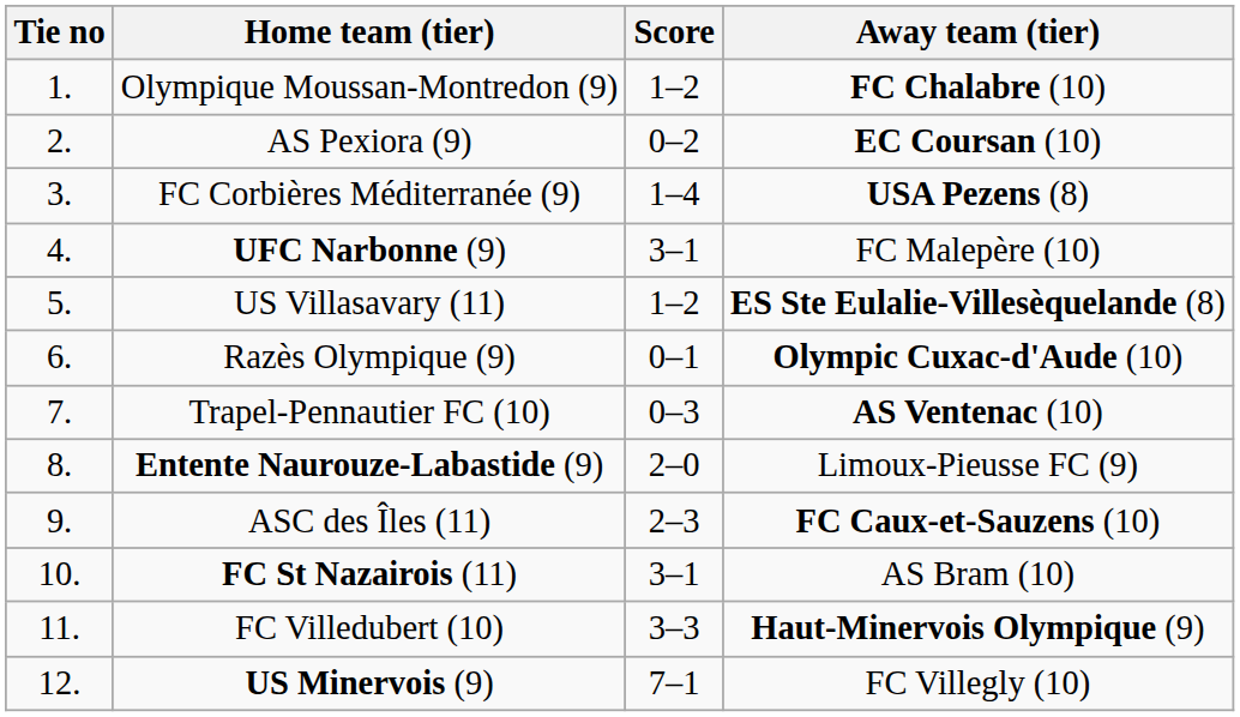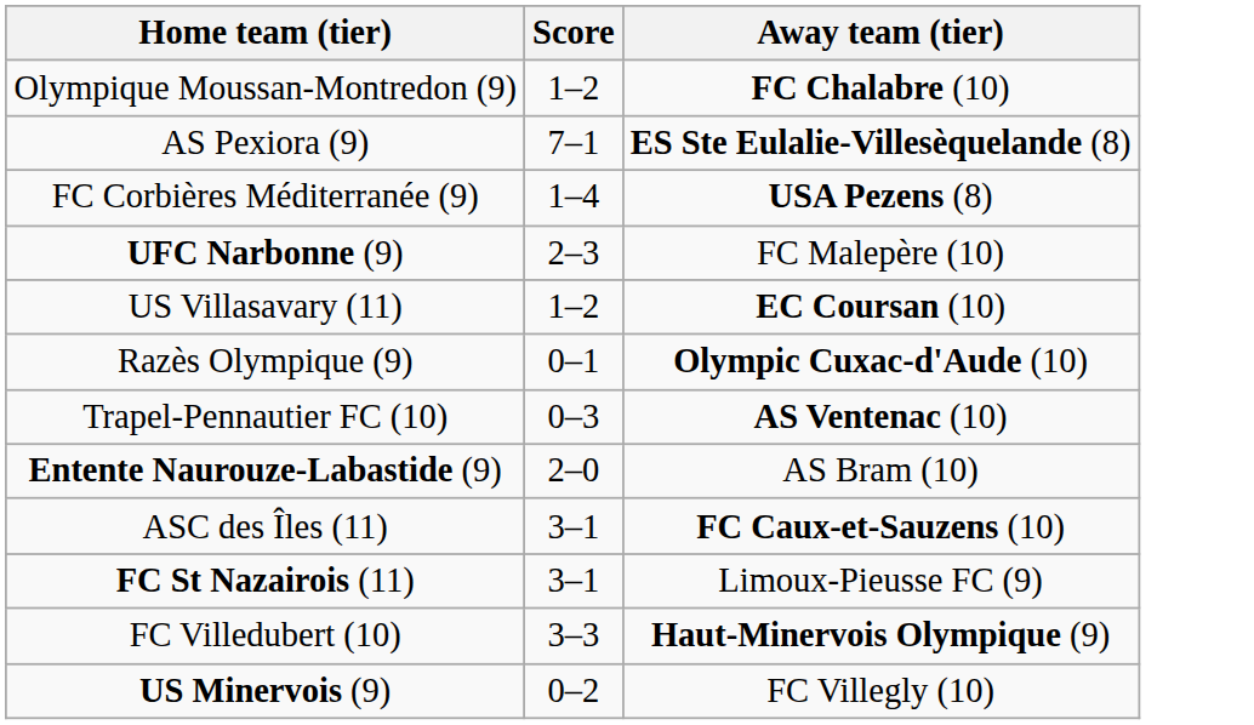 <table class="wikitable" style="text-align: center">
 <tr>
-<th>Tie no</th>
 <th>Home team (tier)</th>
 <th>Score</th>
 <th>Away team (tier)</th>
 </tr>
 <tr>
-<td>1.</td>
 <td>Olympique Moussan-Montredon (9)</td>
 <td>1–2 </td>
 <td><strong>FC Chalabre</strong> (10)</td>
 </tr>
 <tr>
-<td>2.</td>
 <td>AS Pexiora (9)</td>
-<td>0–2</td>
-<td><strong>EC Coursan</strong> (10)</td>
+<td>7–1</td>
+<td><strong>ES Ste Eulalie-Villesèquelande</strong> (8)</td>
 </tr>
 <tr>
-<td>3.</td>
 <td>FC Corbières Méditerranée (9)</td>
 <td>1–4</td>
 <td><strong>USA Pezens</strong> (8)</td>
 </tr>
 <tr>
-<td>4.</td>
 <td><strong>UFC Narbonne</strong> (9)</td>
-<td>3–1</td>
+<td>2–3</td>
 <td>FC Malepère (10)</td>
 </tr>
 <tr>
-<td>5.</td>
 <td>US Villasavary (11)</td>
 <td>1–2</td>
-<td><strong>ES Ste Eulalie-Villesèquelande</strong> (8)</td>
+<td><strong>EC Coursan</strong> (10)</td>
 </tr>
 <tr>
-<td>6.</td>
 <td>Razès Olympique (9)</td>
 <td>0–1</td>
 <td><strong>Olympic Cuxac-d'Aude</strong> (10)</td>
 </tr>
 <tr>
-<td>7.</td>
 <td>Trapel-Pennautier FC (10)</td>
 <td>0–3</td>
 <td><strong>AS Ventenac</strong> (10)</td>
 </tr>
 <tr>
-<td>8.</td>
 <td><strong>Entente Naurouze-Labastide</strong> (9)</td>
 <td>2–0</td>
+<td>AS Bram (10)</td>
+</tr>
+<tr>
+<td>ASC des Îles (11)</td>
+<td>3–1</td>
+<td><strong>FC Caux-et-Sauzens</strong> (10)</td>
+</tr>
+<tr>
+<td><strong>FC St Nazairois</strong> (11)</td>
+<td>3–1</td>
 <td>Limoux-Pieusse FC (9)</td>
 </tr>
 <tr>
-<td>9.</td>
-<td>ASC des Îles (11)</td>
-<td>2–3</td>
-<td><strong>FC Caux-et-Sauzens</strong> (10)</td>
-</tr>
-<tr>
-<td>10.</td>
-<td><strong>FC St Nazairois</strong> (11)</td>
-<td>3–1</td>
-<td>AS Bram (10)</td>
-</tr>
-<tr>
-<td>11.</td>
 <td>FC Villedubert (10)</td>
 <td>3–3 </td>
 <td><strong>Haut-Minervois Olympique</strong> (9)</td>
 </tr>
 <tr>
-<td>12.</td>
 <td><strong>US Minervois</strong> (9)</td>
-<td>7–1</td>
+<td>0–2</td>
 <td>FC Villegly (10)</td>
 </tr>
 </table>
